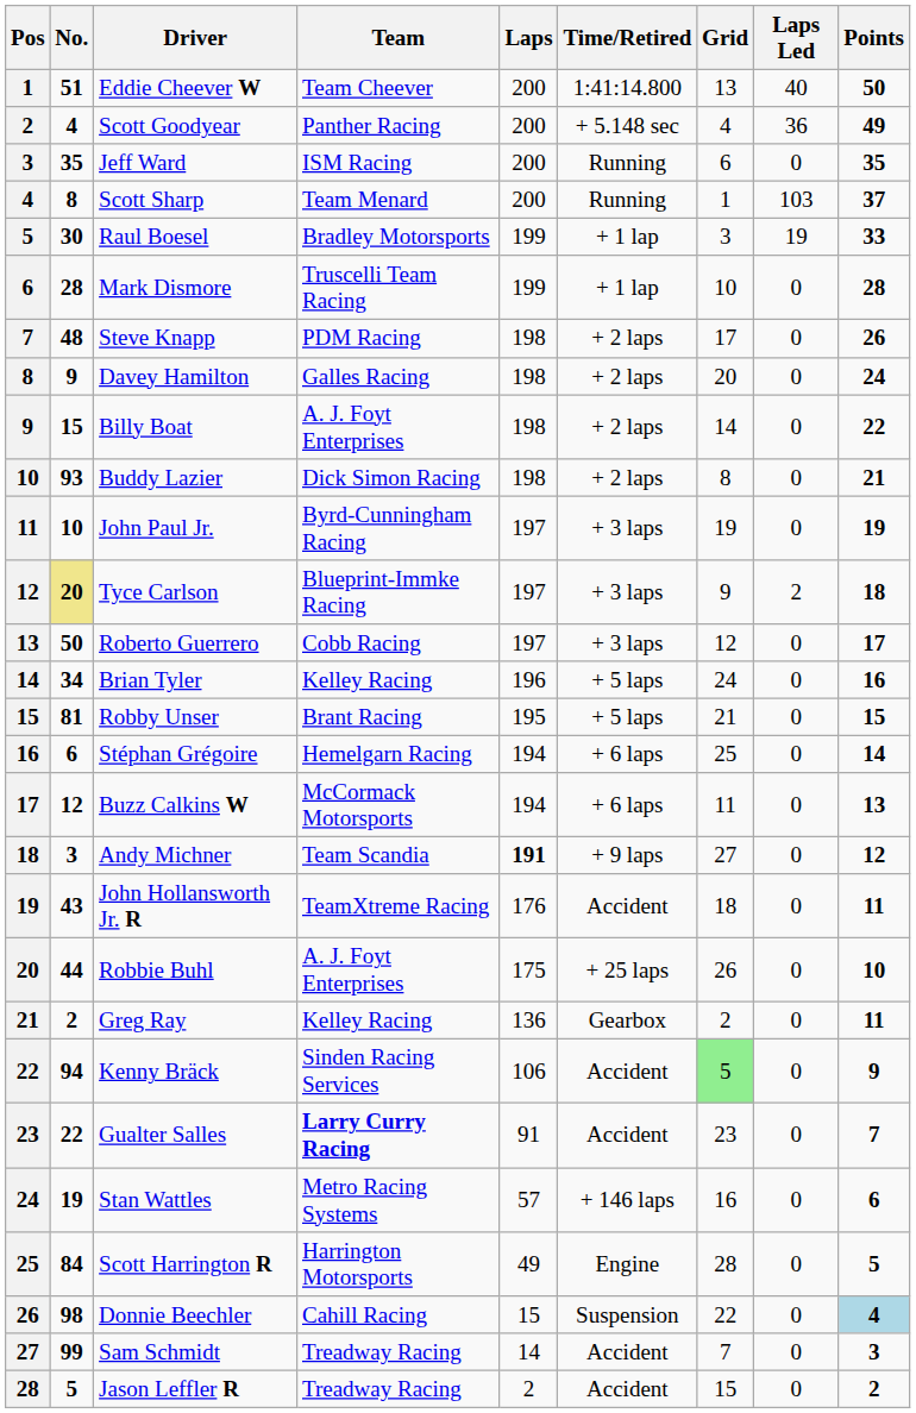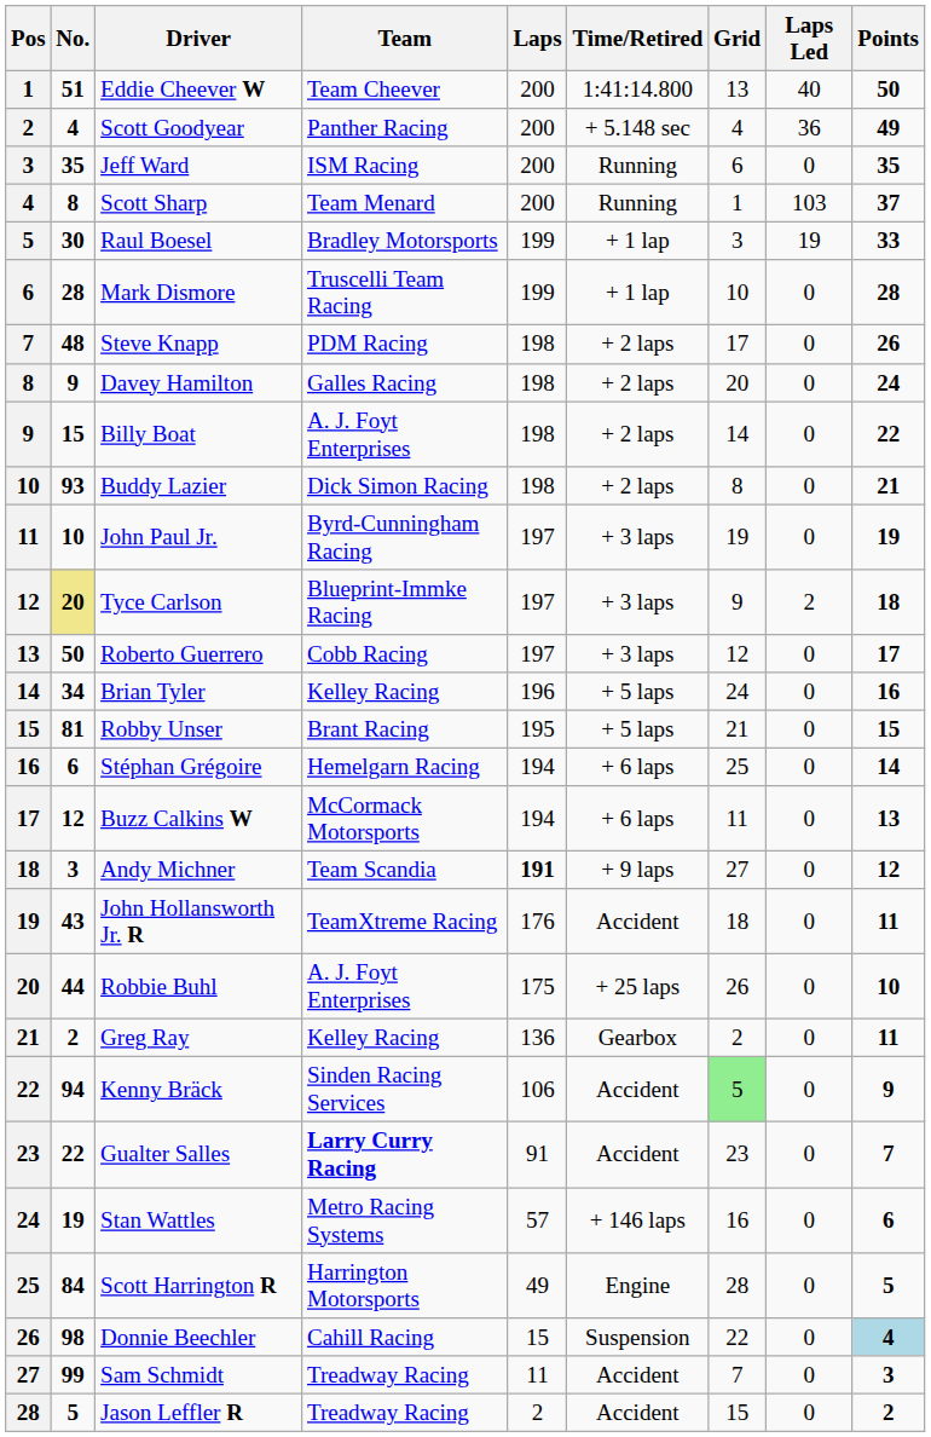 <table class="wikitable" style="font-size:95%">
 <tr>
 <th>Pos</th>
 <th>No.</th>
 <th>Driver</th>
 <th>Team</th>
 <th>Laps</th>
 <th>Time/Retired</th>
 <th>Grid</th>
 <th>Laps Led</th>
 <th>Points</th>
 </tr>
 <tr>
 <th>1</th>
 <td align=center><strong>51</strong></td>
 <td> <a href='#'>Eddie Cheever</a> <strong><span>W</span></strong></td>
 <td><a href='#'>Team Cheever</a></td>
 <td align=center>200</td>
 <td align=center>1:41:14.800</td>
 <td align=center>13</td>
 <td align=center>40</td>
 <td align=center><strong>50</strong></td>
 </tr>
 <tr>
 <th>2</th>
 <td align="center"><strong>4</strong></td>
 <td> <a href='#'>Scott Goodyear</a></td>
 <td><a href='#'>Panther Racing</a></td>
 <td align=center>200</td>
 <td align=center>+ 5.148 sec</td>
 <td align=center>4</td>
 <td align=center>36</td>
 <td align=center><strong>49</strong></td>
 </tr>
 <tr>
 <th>3</th>
 <td align=center><strong>35</strong></td>
 <td> <a href='#'>Jeff Ward</a></td>
 <td><a href='#'>ISM Racing</a></td>
 <td align=center>200</td>
 <td align=center>Running</td>
 <td align=center>6</td>
 <td align=center>0</td>
 <td align=center><strong>35</strong></td>
 </tr>
 <tr>
 <th>4</th>
 <td align=center><strong>8</strong></td>
 <td> <a href='#'>Scott Sharp</a></td>
 <td><a href='#'>Team Menard</a></td>
 <td align=center>200</td>
 <td align=center>Running</td>
 <td align=center>1</td>
 <td align=center>103</td>
 <td align=center><strong>37</strong></td>
 </tr>
 <tr>
 <th>5</th>
 <td align=center><strong>30</strong></td>
 <td> <a href='#'>Raul Boesel</a></td>
 <td><a href='#'>Bradley Motorsports</a></td>
 <td align=center>199</td>
 <td align=center>+ 1 lap</td>
 <td align=center>3</td>
 <td align=center>19</td>
 <td align=center><strong>33</strong></td>
 </tr>
 <tr>
 <th>6</th>
 <td align=center><strong>28</strong></td>
 <td> <a href='#'>Mark Dismore</a></td>
 <td><a href='#'>Truscelli Team Racing</a></td>
 <td align=center>199</td>
 <td align=center>+ 1 lap</td>
 <td align=center>10</td>
 <td align=center>0</td>
 <td align=center><strong>28</strong></td>
 </tr>
 <tr>
 <th>7</th>
 <td align="center"><strong>48</strong></td>
 <td> <a href='#'>Steve Knapp</a></td>
 <td><a href='#'>PDM Racing</a></td>
 <td align=center>198</td>
 <td align=center>+ 2 laps</td>
 <td align=center>17</td>
 <td align=center>0</td>
 <td align=center><strong>26</strong></td>
 </tr>
 <tr>
 <th>8</th>
 <td align=center><strong>9</strong></td>
 <td> <a href='#'>Davey Hamilton</a></td>
 <td><a href='#'>Galles Racing</a></td>
 <td align=center>198</td>
 <td align=center>+ 2 laps</td>
 <td align=center>20</td>
 <td align=center>0</td>
 <td align=center><strong>24</strong></td>
 </tr>
 <tr>
 <th>9</th>
 <td align=center><strong>15</strong></td>
 <td> <a href='#'>Billy Boat</a></td>
 <td><a href='#'>A. J. Foyt Enterprises</a></td>
 <td align=center>198</td>
 <td align=center>+ 2 laps</td>
 <td align=center>14</td>
 <td align=center>0</td>
 <td align=center><strong>22</strong></td>
 </tr>
 <tr>
 <th>10</th>
 <td align=center><strong>93</strong></td>
 <td> <a href='#'>Buddy Lazier</a></td>
 <td><a href='#'>Dick Simon Racing</a></td>
 <td align=center>198</td>
 <td align=center>+ 2 laps</td>
 <td align=center>8</td>
 <td align=center>0</td>
 <td align=center><strong>21</strong></td>
 </tr>
 <tr>
 <th>11</th>
 <td align=center><strong>10</strong></td>
 <td> <a href='#'>John Paul Jr.</a></td>
 <td><a href='#'>Byrd-Cunningham Racing</a></td>
 <td align=center>197</td>
 <td align=center>+ 3 laps</td>
 <td align=center>19</td>
 <td align=center>0</td>
 <td align=center><strong>19</strong></td>
 </tr>
 <tr>
 <th>12</th>
 <td align=center style="background: khaki;"><strong>20</strong></td>
 <td> <a href='#'>Tyce Carlson</a></td>
 <td><a href='#'>Blueprint-Immke Racing</a></td>
 <td align=center>197</td>
 <td align=center>+ 3 laps</td>
 <td align=center>9</td>
 <td align=center>2</td>
 <td align=center><strong>18</strong></td>
 </tr>
 <tr>
 <th>13</th>
 <td align=center><strong>50</strong></td>
 <td> <a href='#'>Roberto Guerrero</a></td>
 <td><a href='#'>Cobb Racing</a></td>
 <td align=center>197</td>
 <td align=center>+ 3 laps</td>
 <td align=center>12</td>
 <td align=center>0</td>
 <td align=center><strong>17</strong></td>
 </tr>
 <tr>
 <th>14</th>
 <td align=center><strong>34</strong></td>
 <td> <a href='#'>Brian Tyler</a></td>
 <td><a href='#'>Kelley Racing</a></td>
 <td align=center>196</td>
 <td align=center>+ 5 laps</td>
 <td align=center>24</td>
 <td align=center>0</td>
 <td align=center><strong>16</strong></td>
 </tr>
 <tr>
 <th>15</th>
 <td align=center><strong>81</strong></td>
 <td> <a href='#'>Robby Unser</a></td>
 <td><a href='#'>Brant Racing</a></td>
 <td align=center>195</td>
 <td align=center>+ 5 laps</td>
 <td align=center>21</td>
 <td align=center>0</td>
 <td align=center><strong>15</strong></td>
 </tr>
 <tr>
 <th>16</th>
 <td align=center><strong>6</strong></td>
 <td> <a href='#'>Stéphan Grégoire</a></td>
 <td><a href='#'>Hemelgarn Racing</a></td>
 <td align=center>194</td>
 <td align=center>+ 6 laps</td>
 <td align=center>25</td>
 <td align=center>0</td>
 <td align=center><strong>14</strong></td>
 </tr>
 <tr>
 <th>17</th>
 <td align=center><strong>12</strong></td>
 <td> <a href='#'>Buzz Calkins</a> <strong><span>W</span></strong></td>
 <td><a href='#'>McCormack Motorsports</a></td>
 <td align=center>194</td>
 <td align=center>+ 6 laps</td>
 <td align=center>11</td>
 <td align=center>0</td>
 <td align=center><strong>13</strong></td>
 </tr>
 <tr>
 <th>18</th>
 <td align=center><strong>3</strong></td>
 <td> <a href='#'>Andy Michner</a></td>
 <td><a href='#'>Team Scandia</a></td>
 <td align=center><strong>191</strong></td>
 <td align=center>+ 9 laps</td>
 <td align=center>27</td>
 <td align=center>0</td>
 <td align=center><strong>12</strong></td>
 </tr>
 <tr>
 <th>19</th>
 <td align=center><strong>43</strong></td>
 <td> <a href='#'>John Hollansworth Jr.</a> <strong><span>R</span></strong>   </td>
 <td><a href='#'>TeamXtreme Racing</a></td>
 <td align=center>176</td>
 <td align=center>Accident</td>
 <td align=center>18</td>
 <td align=center>0</td>
 <td align=center><strong>11</strong></td>
 </tr>
 <tr>
 <th>20</th>
 <td align=center><strong>44</strong></td>
 <td> <a href='#'>Robbie Buhl</a></td>
 <td><a href='#'>A. J. Foyt Enterprises</a></td>
 <td align=center>175</td>
 <td align=center>+ 25 laps</td>
 <td align=center>26</td>
 <td align=center>0</td>
 <td align=center><strong>10</strong></td>
 </tr>
 <tr>
 <th>21</th>
 <td align=center><strong>2</strong></td>
 <td> <a href='#'>Greg Ray</a></td>
 <td><a href='#'>Kelley Racing</a></td>
 <td align=center>136</td>
 <td align=center>Gearbox</td>
 <td align=center>2</td>
 <td align=center>0</td>
 <td align=center><strong>11</strong></td>
 </tr>
 <tr>
 <th>22</th>
 <td align=center><strong>94</strong></td>
 <td> <a href='#'>Kenny Bräck</a></td>
 <td><a href='#'>Sinden Racing Services</a></td>
 <td align=center>106</td>
 <td align=center>Accident</td>
 <td align=center style="background: lightgreen;">5</td>
 <td align=center>0</td>
 <td align=center><strong>9</strong></td>
 </tr>
 <tr>
 <th>23</th>
 <td align=center><strong>22</strong></td>
 <td> <a href='#'>Gualter Salles</a></td>
 <td><strong><a href='#'>Larry Curry Racing</a></strong></td>
 <td align=center>91</td>
 <td align=center>Accident</td>
 <td align=center>23</td>
 <td align=center>0</td>
 <td align=center><strong>7</strong></td>
 </tr>
 <tr>
 <th>24</th>
 <td align=center><strong>19</strong></td>
 <td> <a href='#'>Stan Wattles</a></td>
 <td><a href='#'>Metro Racing Systems</a></td>
 <td align=center>57</td>
 <td align=center>+ 146 laps</td>
 <td align=center>16</td>
 <td align=center>0</td>
 <td align=center><strong>6</strong></td>
 </tr>
 <tr>
 <th>25</th>
 <td align=center><strong>84</strong></td>
 <td> <a href='#'>Scott Harrington</a> <strong><span>R</span></strong></td>
 <td><a href='#'>Harrington Motorsports</a></td>
 <td align=center>49</td>
 <td align=center>Engine</td>
 <td align=center>28</td>
 <td align=center>0</td>
 <td align=center><strong>5</strong></td>
 </tr>
 <tr>
 <th>26</th>
 <td align=center><strong>98</strong></td>
 <td> <a href='#'>Donnie Beechler</a></td>
 <td><a href='#'>Cahill Racing</a></td>
 <td align=center>15</td>
 <td align=center>Suspension</td>
 <td align=center>22</td>
 <td align=center>0</td>
 <td align=center style="background: lightblue;"><strong>4</strong></td>
 </tr>
 <tr>
 <th>27</th>
 <td align=center><strong>99</strong></td>
 <td> <a href='#'>Sam Schmidt</a></td>
 <td><a href='#'>Treadway Racing</a></td>
-<td align=center>14</td>
+<td align=center>11</td>
 <td align=center>Accident</td>
 <td align=center>7</td>
 <td align=center>0</td>
 <td align=center><strong>3</strong></td>
 </tr>
 <tr>
 <th>28</th>
 <td align=center><strong>5</strong></td>
 <td> <a href='#'>Jason Leffler</a> <strong><span>R</span></strong></td>
 <td><a href='#'>Treadway Racing</a></td>
 <td align=center>2</td>
 <td align=center>Accident</td>
 <td align=center>15</td>
 <td align=center>0</td>
 <td align=center><strong>2</strong></td>
 </tr>
 </table>
